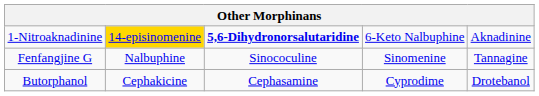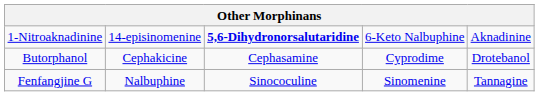 <table class="wikitable" style="font-size:smaller; text-align:center">
 <tr>
 <th colspan="5">Other Morphinans</th>
 </tr>
 <tr>
 <td> <a href='#'>1-Nitroaknadinine</a></td>
-<td style="background: gold;"> <a href='#'>14-episinomenine</a></td>
+<td> <a href='#'>14-episinomenine</a></td>
 <td><strong> <a href='#'>5,6-Dihydronorsalutaridine</a></strong></td>
 <td> <a href='#'>6-Keto Nalbuphine</a></td>
 <td> <a href='#'>Aknadinine</a></td>
+</tr>
+<tr>
+<td> <a href='#'>Butorphanol</a></td>
+<td> <a href='#'>Cephakicine</a></td>
+<td> <a href='#'>Cephasamine</a></td>
+<td> <a href='#'>Cyprodime</a></td>
+<td> <a href='#'>Drotebanol</a></td>
 </tr>
 <tr>
 <td> <a href='#'>Fenfangjine G</a></td>
 <td> <a href='#'>Nalbuphine</a></td>
 <td> <a href='#'>Sinococuline</a></td>
 <td> <a href='#'>Sinomenine</a></td>
 <td> <a href='#'>Tannagine</a></td>
 </tr>
-<tr>
-<td> <a href='#'>Butorphanol</a></td>
-<td> <a href='#'>Cephakicine</a></td>
-<td> <a href='#'>Cephasamine</a></td>
-<td> <a href='#'>Cyprodime</a></td>
-<td> <a href='#'>Drotebanol</a></td>
-</tr>
 </table>
